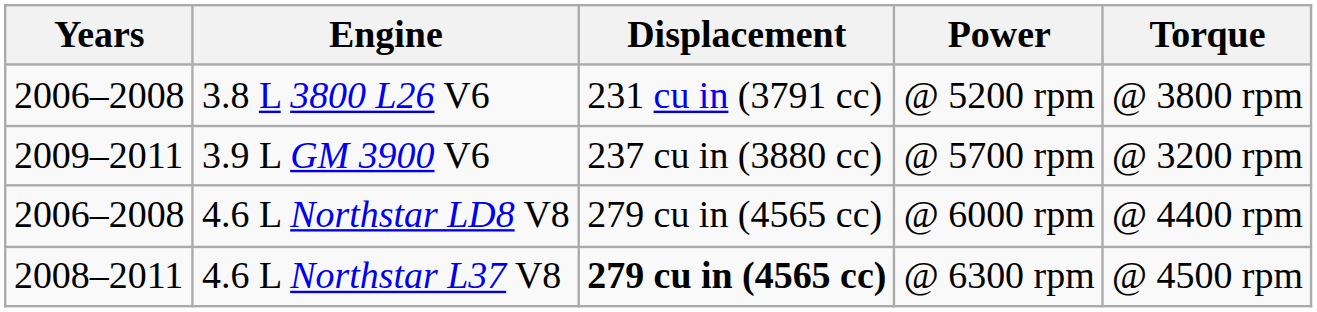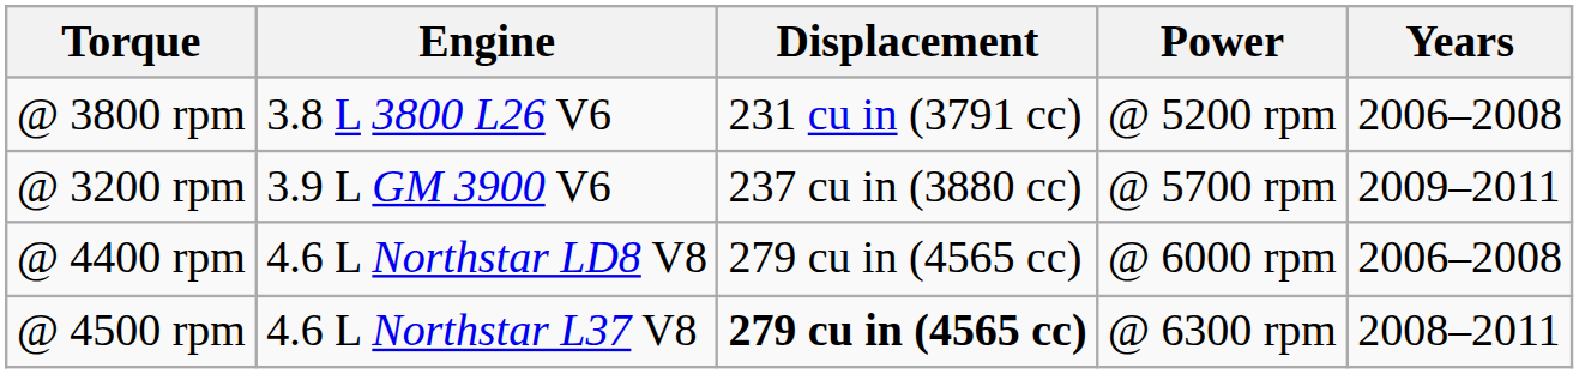 <table class="wikitable">
 <tr>
-<th>Years</th>
+<th>Torque</th>
 <th>Engine</th>
 <th>Displacement</th>
 <th>Power</th>
-<th>Torque</th>
+<th>Years</th>
 </tr>
 <tr>
-<td>2006–2008</td>
+<td> @ 3800 rpm</td>
 <td>3.8 <a href='#'>L</a> <em><a href='#'>3800 L26</a></em> V6</td>
 <td>231 <a href='#'>cu in</a> (3791 cc)</td>
 <td> @ 5200 rpm</td>
-<td> @ 3800 rpm</td>
+<td>2006–2008</td>
 </tr>
 <tr>
-<td>2009–2011</td>
+<td> @ 3200 rpm</td>
 <td>3.9 L <em><a href='#'>GM 3900</a></em> V6</td>
 <td>237 cu in (3880 cc)</td>
 <td> @ 5700 rpm</td>
-<td> @ 3200 rpm</td>
+<td>2009–2011</td>
 </tr>
 <tr>
-<td>2006–2008</td>
+<td> @ 4400 rpm</td>
 <td>4.6 L <em><a href='#'>Northstar LD8</a></em> V8</td>
 <td>279 cu in (4565 cc)</td>
 <td> @ 6000 rpm</td>
-<td> @ 4400 rpm</td>
+<td>2006–2008</td>
 </tr>
 <tr>
-<td>2008–2011</td>
+<td> @ 4500 rpm</td>
 <td>4.6 L <em><a href='#'>Northstar L37</a></em> V8</td>
 <td><strong>279 cu in (4565 cc)</strong></td>
 <td> @ 6300 rpm</td>
-<td> @ 4500 rpm</td>
+<td>2008–2011</td>
 </tr>
 </table>
